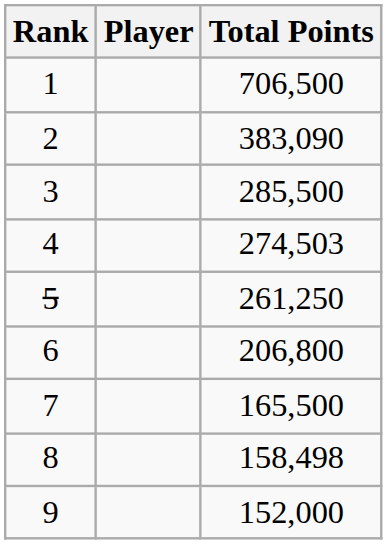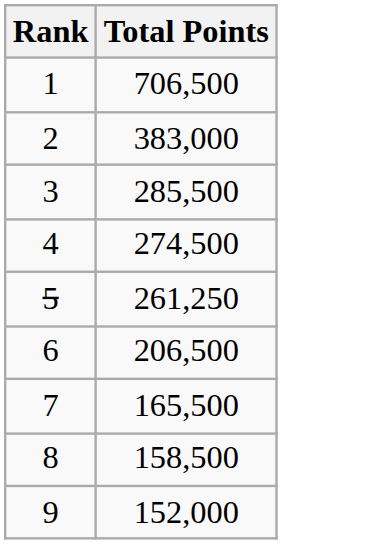 <table class="wikitable" style="font-size: 85%">
 <tr>
 <th scope="col">Rank</th>
-<th scope="col">Player</th>
 <th scope="col">Total Points</th>
 </tr>
 <tr>
 <td scope="row" align="center">1</td>
-<td></td>
 <td align="center">706,500</td>
 </tr>
 <tr>
 <td scope="row" align="center">2</td>
-<td></td>
-<td align="center">383,090</td>
+<td align="center">383,000</td>
 </tr>
 <tr>
 <td scope="row" align="center">3</td>
-<td></td>
 <td align="center">285,500</td>
 </tr>
 <tr>
 <td scope="row" align="center">4</td>
-<td></td>
-<td align="center">274,503</td>
+<td align="center">274,500</td>
 </tr>
 <tr>
 <td scope="row" align="center"><s>5</s></td>
-<td></td>
 <td align="center">261,250</td>
 </tr>
 <tr>
 <td scope="row" align="center">6</td>
-<td></td>
-<td align="center">206,800</td>
+<td align="center">206,500</td>
 </tr>
 <tr>
 <td scope="row" align="center">7</td>
-<td></td>
 <td align="center">165,500</td>
 </tr>
 <tr>
 <td scope="row" align="center">8</td>
-<td></td>
-<td align="center">158,498</td>
+<td align="center">158,500</td>
 </tr>
 <tr>
 <td scope="row" align="center">9</td>
-<td></td>
 <td align="center">152,000</td>
 </tr>
 </table>
